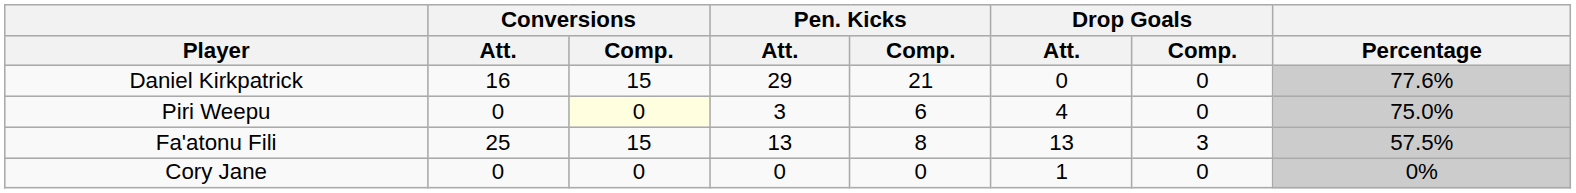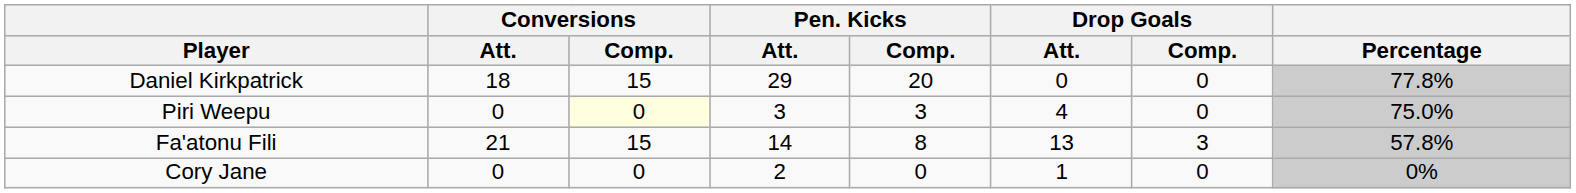 <table class="wikitable" style="text-align:center; line-height: 90%; font-size:90%;" width=80%>
 <tr>
 <th></th>
 <th colspan=2>Conversions</th>
 <th colspan=2>Pen. Kicks</th>
 <th colspan=2>Drop Goals</th>
 <th></th>
 </tr>
 <tr>
 <th width=27%>Player</th>
 <th width=9%>Att.</th>
 <th width=9%>Comp.</th>
 <th width=9%>Att.</th>
 <th width=9%>Comp.</th>
 <th width=9%>Att.</th>
 <th width=9%>Comp.</th>
 <th width=19%>Percentage</th>
 </tr>
 <tr>
 <td>Daniel Kirkpatrick</td>
-<td>16</td>
+<td>18</td>
 <td>15</td>
 <td>29</td>
-<td>21</td>
+<td>20</td>
 <td>0</td>
 <td>0</td>
-<td bgcolor=#cccccc>77.6%</td>
+<td bgcolor=#cccccc>77.8%</td>
 </tr>
 <tr>
 <td>Piri Weepu</td>
 <td>0</td>
 <td style="background: lightyellow;">0</td>
 <td>3</td>
-<td>6</td>
+<td>3</td>
 <td>4</td>
 <td>0</td>
 <td bgcolor=#cccccc>75.0%</td>
 </tr>
 <tr>
 <td>Fa'atonu Fili</td>
-<td>25</td>
+<td>21</td>
 <td>15</td>
-<td>13</td>
+<td>14</td>
 <td>8</td>
 <td>13</td>
 <td>3</td>
-<td bgcolor=#cccccc>57.5%</td>
+<td bgcolor=#cccccc>57.8%</td>
 </tr>
 <tr>
 <td>Cory Jane</td>
 <td>0</td>
 <td>0</td>
-<td>0</td>
+<td>2</td>
 <td>0</td>
 <td>1</td>
 <td>0</td>
 <td bgcolor=#cccccc>0%</td>
 </tr>
 </table>
